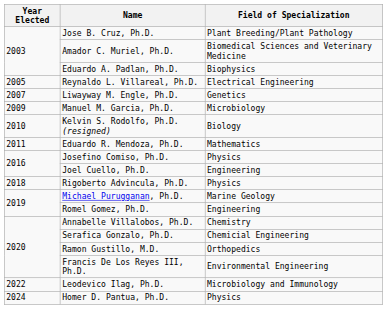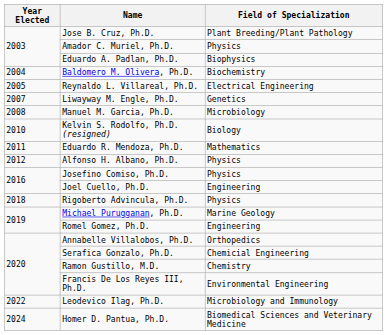 <table class="wikitable sortable">
 <tr>
 <th>Year Elected</th>
 <th>Name</th>
 <th>Field of Specialization</th>
 </tr>
 <tr>
 <td rowspan=3>2003</td>
 <td>Jose B. Cruz, Ph.D.</td>
 <td>Plant Breeding/Plant Pathology</td>
 </tr>
 <tr>
 <td>Amador C. Muriel, Ph.D.</td>
-<td>Biomedical Sciences and Veterinary Medicine</td>
+<td>Physics</td>
 </tr>
 <tr>
 <td>Eduardo A. Padlan, Ph.D.</td>
 <td>Biophysics</td>
+</tr>
+<tr>
+<td>2004</td>
+<td><a href='#'>Baldomero M. Olivera</a>, Ph.D.</td>
+<td>Biochemistry</td>
 </tr>
 <tr>
 <td>2005</td>
 <td>Reynaldo L. Villareal, Ph.D.</td>
 <td>Electrical Engineering</td>
 </tr>
 <tr>
 <td>2007</td>
 <td>Liwayway M. Engle, Ph.D.</td>
 <td>Genetics</td>
 </tr>
 <tr>
-<td>2009</td>
+<td>2008</td>
 <td>Manuel M. Garcia, Ph.D.</td>
 <td>Microbiology</td>
 </tr>
 <tr>
 <td>2010</td>
 <td>Kelvin S. Rodolfo, Ph.D. <em>(resigned)</em></td>
 <td>Biology</td>
 </tr>
 <tr>
 <td>2011</td>
 <td>Eduardo R. Mendoza, Ph.D.</td>
 <td>Mathematics</td>
+</tr>
+<tr>
+<td>2012</td>
+<td>Alfonso H. Albano, Ph.D.</td>
+<td>Physics</td>
 </tr>
 <tr>
 <td rowspan=2>2016</td>
 <td>Josefino Comiso, Ph.D.</td>
 <td>Physics</td>
 </tr>
 <tr>
 <td>Joel Cuello, Ph.D.</td>
 <td>Engineering</td>
 </tr>
 <tr>
 <td>2018</td>
 <td>Rigoberto Advincula, Ph.D.</td>
 <td>Physics</td>
 </tr>
 <tr>
 <td rowspan=2>2019</td>
 <td><a href='#'>Michael Purugganan</a>, Ph.D.</td>
 <td>Marine Geology</td>
 </tr>
 <tr>
 <td>Romel Gomez, Ph.D.</td>
 <td>Engineering</td>
 </tr>
 <tr>
 <td rowspan="4">2020</td>
 <td>Annabelle Villalobos, Ph.D.</td>
-<td>Chemistry</td>
+<td>Orthopedics</td>
 </tr>
 <tr>
 <td>Serafica Gonzalo, Ph.D.</td>
 <td>Chemicial Engineering</td>
 </tr>
 <tr>
 <td>Ramon Gustillo, M.D.</td>
-<td>Orthopedics</td>
+<td>Chemistry</td>
 </tr>
 <tr>
 <td>Francis De Los Reyes III, Ph.D.</td>
 <td>Environmental Engineering</td>
 </tr>
 <tr>
 <td>2022</td>
 <td>Leodevico Ilag, Ph.D.</td>
 <td>Microbiology and Immunology</td>
 </tr>
 <tr>
 <td>2024</td>
 <td>Homer D. Pantua, Ph.D.</td>
-<td>Physics</td>
+<td>Biomedical Sciences and Veterinary Medicine</td>
 </tr>
 </table>
